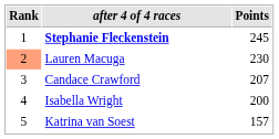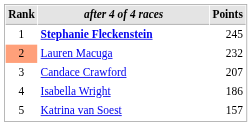 <table cellspacing="1" cellpadding="3" style="border:1px solid #aaa; font-size:86%;">
 <tr style="background:#e4e4e4;">
 <th style="border-bottom:1px solid #aaa; width:10px;">Rank</th>
 <th style="border-bottom:1px solid #aaa; width:200px; white-space:nowrap;"><em>after 4 of 4 races</em></th>
 <th style="border-bottom:1px solid #aaa; width:20px;">Points</th>
 </tr>
 <tr>
 <td style="text-align:center;">1</td>
 <td> <strong><a href='#'>Stephanie Fleckenstein</a></strong></td>
 <td align="right">245</td>
 </tr>
 <tr>
 <td style="background: lightsalmon; text-align:center;">2</td>
 <td> <a href='#'>Lauren Macuga</a></td>
-<td align="right">230</td>
+<td align="right">232</td>
 </tr>
 <tr>
 <td style="text-align:center;">3</td>
 <td> <a href='#'>Candace Crawford</a></td>
 <td align="right">207</td>
 </tr>
 <tr>
 <td style="text-align:center;">4</td>
 <td> <a href='#'>Isabella Wright</a></td>
-<td align="right">200</td>
+<td align="right">186</td>
 </tr>
 <tr>
 <td style="text-align:center;">5</td>
 <td> <a href='#'>Katrina van Soest</a></td>
 <td align="right">157</td>
 </tr>
 </table>
